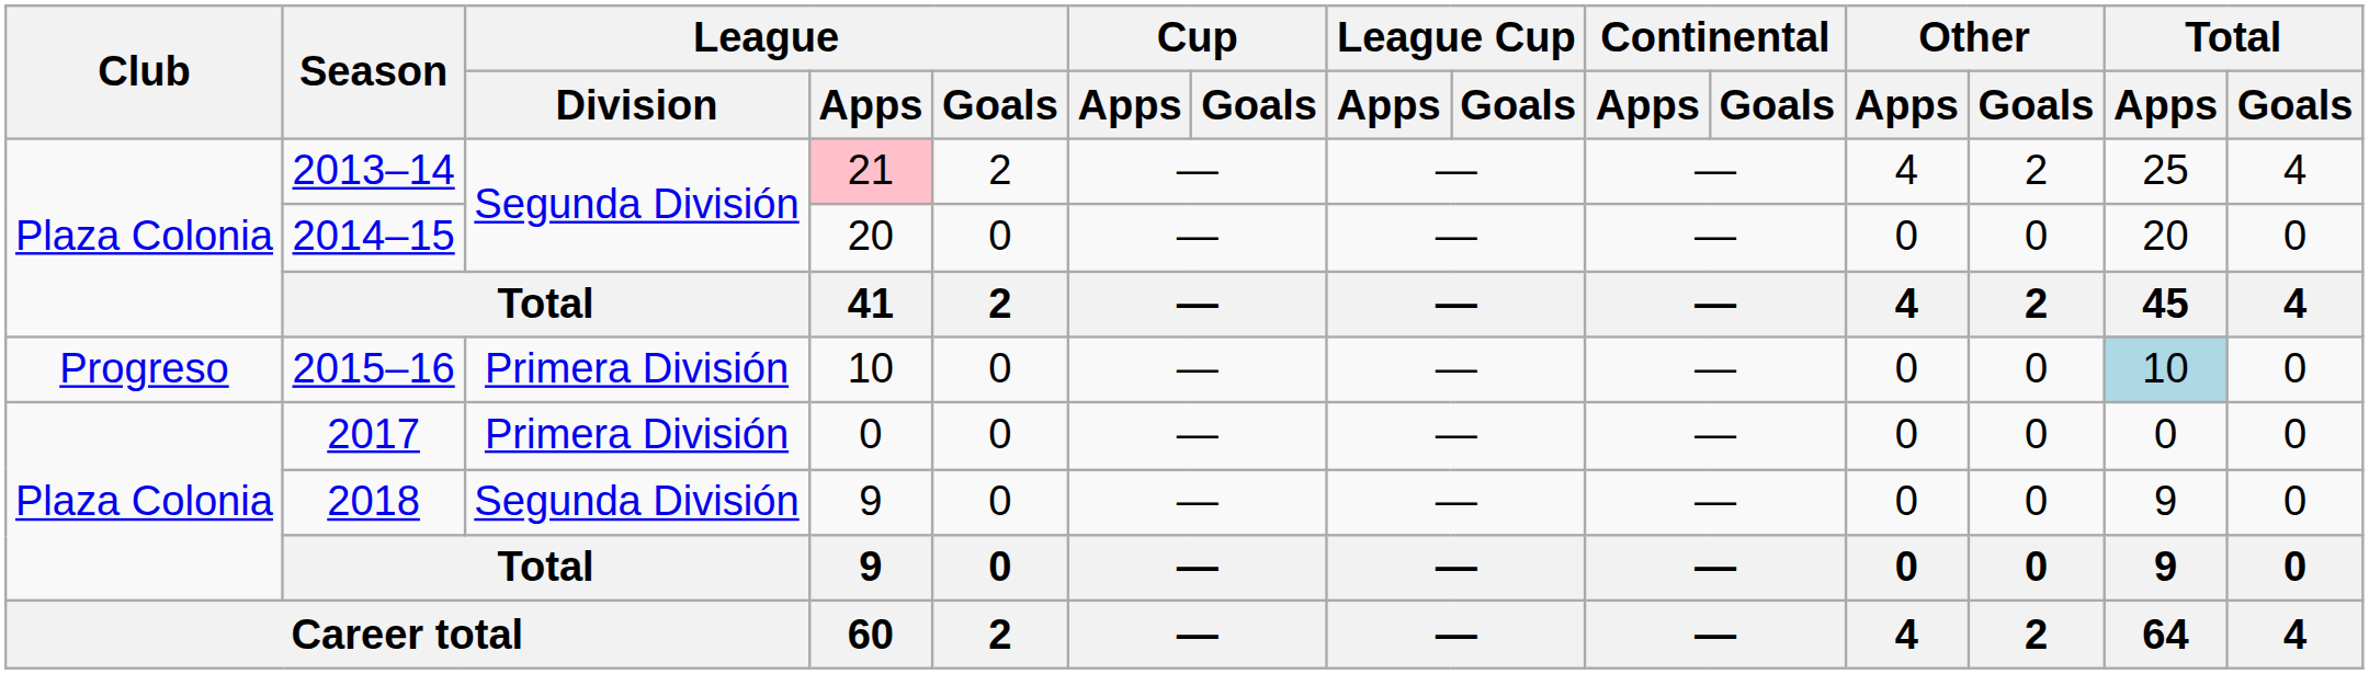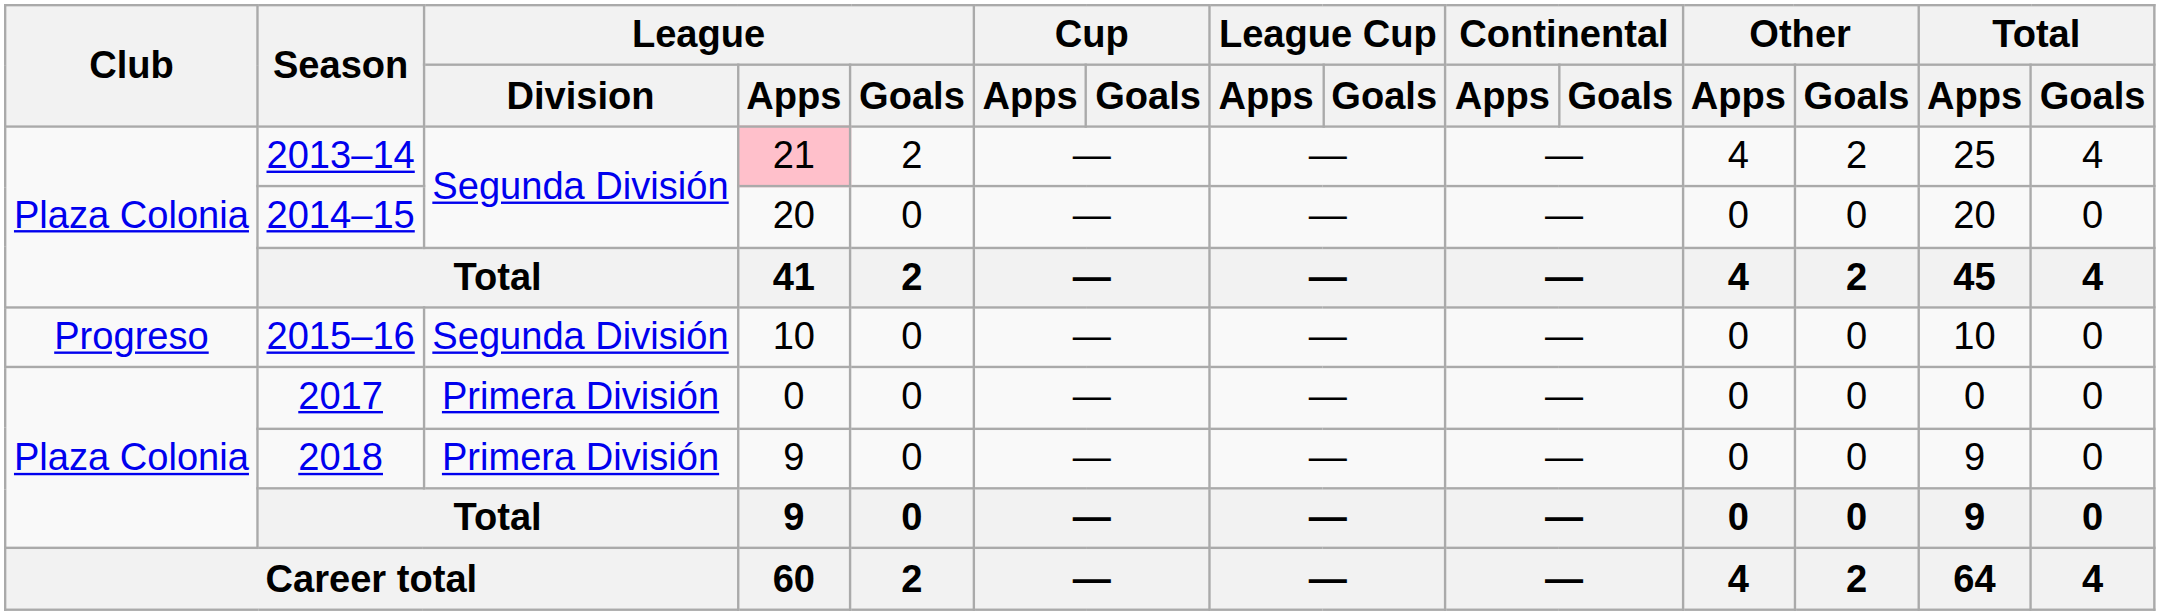 <table class="wikitable" style="text-align:center">
 <tr>
 <th rowspan="2">Club</th>
 <th rowspan="2">Season</th>
 <th colspan="3">League</th>
 <th colspan="2">Cup</th>
 <th colspan="2">League Cup</th>
 <th colspan="2">Continental</th>
 <th colspan="2">Other</th>
 <th colspan="2">Total</th>
 </tr>
 <tr>
 <th>Division</th>
 <th>Apps</th>
 <th>Goals</th>
 <th>Apps</th>
 <th>Goals</th>
 <th>Apps</th>
 <th>Goals</th>
 <th>Apps</th>
 <th>Goals</th>
 <th>Apps</th>
 <th>Goals</th>
 <th>Apps</th>
 <th>Goals</th>
 </tr>
 <tr>
 <td rowspan="3"><a href='#'>Plaza Colonia</a></td>
 <td><a href='#'>2013–14</a></td>
 <td rowspan="2"><a href='#'>Segunda División</a></td>
 <td style="background: pink;">21</td>
 <td>2</td>
 <td colspan="2">—</td>
 <td colspan="2">—</td>
 <td colspan="2">—</td>
 <td>4</td>
 <td>2</td>
 <td>25</td>
 <td>4</td>
 </tr>
 <tr>
 <td><a href='#'>2014–15</a></td>
 <td>20</td>
 <td>0</td>
 <td colspan="2">—</td>
 <td colspan="2">—</td>
 <td colspan="2">—</td>
 <td>0</td>
 <td>0</td>
 <td>20</td>
 <td>0</td>
 </tr>
 <tr>
 <th colspan="2">Total</th>
 <th>41</th>
 <th>2</th>
 <th colspan="2">—</th>
 <th colspan="2">—</th>
 <th colspan="2">—</th>
 <th>4</th>
 <th>2</th>
 <th>45</th>
 <th>4</th>
 </tr>
 <tr>
 <td rowspan="1"><a href='#'>Progreso</a></td>
 <td><a href='#'>2015–16</a></td>
-<td rowspan="1"><a href='#'>Primera División</a></td>
+<td rowspan="1"><a href='#'>Segunda División</a></td>
 <td>10</td>
 <td>0</td>
 <td colspan="2">—</td>
 <td colspan="2">—</td>
 <td colspan="2">—</td>
 <td>0</td>
 <td>0</td>
-<td style="background: lightblue;">10</td>
+<td>10</td>
 <td>0</td>
 </tr>
 <tr>
 <td rowspan="3"><a href='#'>Plaza Colonia</a></td>
 <td><a href='#'>2017</a></td>
 <td rowspan="1"><a href='#'>Primera División</a></td>
 <td>0</td>
 <td>0</td>
 <td colspan="2">—</td>
 <td colspan="2">—</td>
 <td colspan="2">—</td>
 <td>0</td>
 <td>0</td>
 <td>0</td>
 <td>0</td>
 </tr>
 <tr>
 <td><a href='#'>2018</a></td>
-<td rowspan="1"><a href='#'>Segunda División</a></td>
+<td rowspan="1"><a href='#'>Primera División</a></td>
 <td>9</td>
 <td>0</td>
 <td colspan="2">—</td>
 <td colspan="2">—</td>
 <td colspan="2">—</td>
 <td>0</td>
 <td>0</td>
 <td>9</td>
 <td>0</td>
 </tr>
 <tr>
 <th colspan="2">Total</th>
 <th>9</th>
 <th>0</th>
 <th colspan="2">—</th>
 <th colspan="2">—</th>
 <th colspan="2">—</th>
 <th>0</th>
 <th>0</th>
 <th>9</th>
 <th>0</th>
 </tr>
 <tr>
 <th colspan="3">Career total</th>
 <th>60</th>
 <th>2</th>
 <th colspan="2">—</th>
 <th colspan="2">—</th>
 <th colspan="2">—</th>
 <th>4</th>
 <th>2</th>
 <th>64</th>
 <th>4</th>
 </tr>
 </table>
